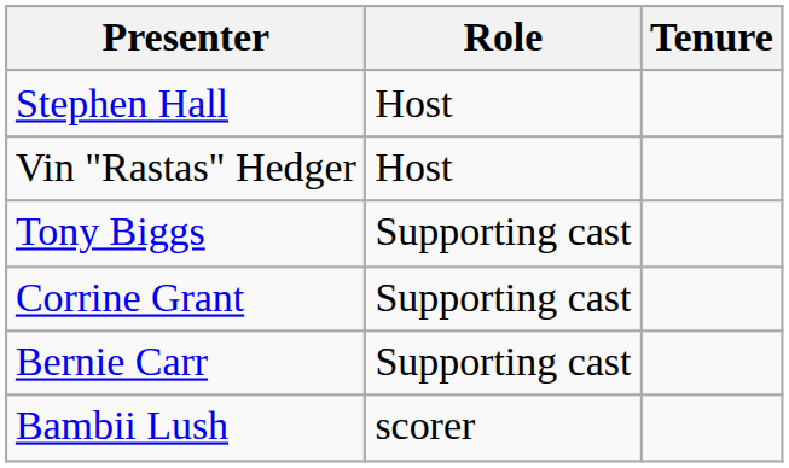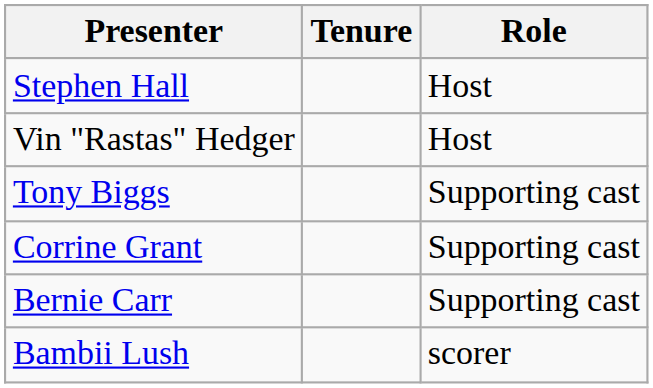 <table class="wikitable sortable">
 <tr>
 <th>Presenter</th>
+<th>Tenure</th>
 <th>Role</th>
-<th>Tenure</th>
 </tr>
 <tr>
 <td><a href='#'>Stephen Hall</a></td>
+<td></td>
 <td>Host</td>
-<td></td>
 </tr>
 <tr>
 <td>Vin "Rastas" Hedger</td>
+<td></td>
 <td>Host</td>
-<td></td>
 </tr>
 <tr>
 <td><a href='#'>Tony Biggs</a></td>
+<td></td>
 <td>Supporting cast</td>
-<td></td>
 </tr>
 <tr>
 <td><a href='#'>Corrine Grant</a></td>
+<td></td>
 <td>Supporting cast</td>
-<td></td>
 </tr>
 <tr>
 <td><a href='#'>Bernie Carr</a></td>
+<td></td>
 <td>Supporting cast</td>
-<td></td>
 </tr>
 <tr>
 <td><a href='#'>Bambii Lush</a></td>
+<td></td>
 <td>scorer</td>
-<td></td>
 </tr>
 </table>
